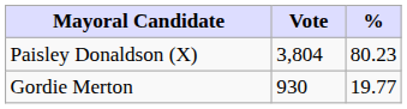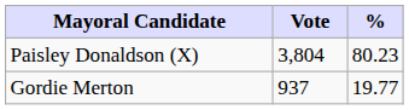 <table class="wikitable">
 <tr>
 <th style="background:#ddf; width:200px;">Mayoral Candidate</th>
 <th style="background:#ddf; width:50px;">Vote</th>
 <th style="background:#ddf; width:30px;">%</th>
 </tr>
 <tr>
 <td>Paisley Donaldson (X)</td>
 <td>3,804</td>
 <td>80.23</td>
 </tr>
 <tr>
 <td>Gordie Merton</td>
-<td>930</td>
+<td>937</td>
 <td>19.77</td>
 </tr>
 </table>
